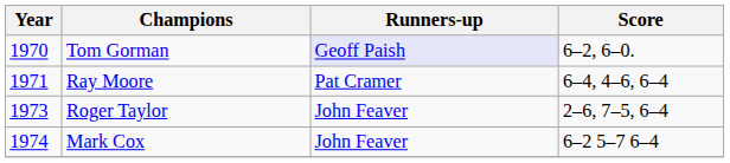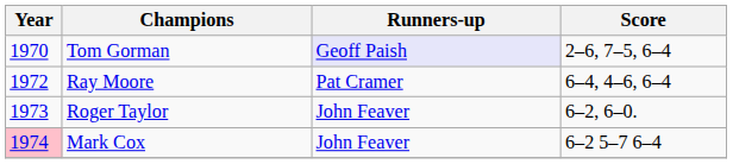 <table class="wikitable">
 <tr>
 <th style="width:40px">Year</th>
 <th style="width:200px">Champions</th>
 <th style="width:200px">Runners-up</th>
 <th style="width:130px" class="unsortable">Score</th>
 </tr>
 <tr>
 <td><a href='#'>1970</a></td>
 <td> <a href='#'>Tom Gorman</a></td>
 <td style="background: lavender;"> <a href='#'>Geoff Paish</a></td>
-<td>6–2, 6–0.</td>
+<td>2–6, 7–5, 6–4</td>
 </tr>
 <tr>
-<td><a href='#'>1971</a></td>
+<td><a href='#'>1972</a></td>
 <td> <a href='#'>Ray Moore</a></td>
 <td> <a href='#'>Pat Cramer</a></td>
 <td>6–4, 4–6, 6–4</td>
 </tr>
 <tr>
 <td><a href='#'>1973</a></td>
 <td> <a href='#'>Roger Taylor</a></td>
 <td> <a href='#'>John Feaver</a></td>
-<td>2–6, 7–5, 6–4</td>
+<td>6–2, 6–0.</td>
 </tr>
 <tr>
-<td><a href='#'>1974</a></td>
+<td style="background: pink;"><a href='#'>1974</a></td>
 <td> <a href='#'>Mark Cox</a></td>
 <td> <a href='#'>John Feaver</a></td>
 <td>6–2 5–7 6–4</td>
 </tr>
 <tr>
 </tr>
 </table>
